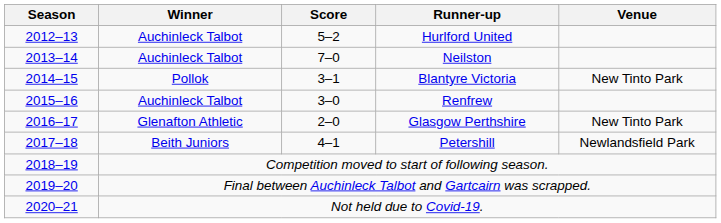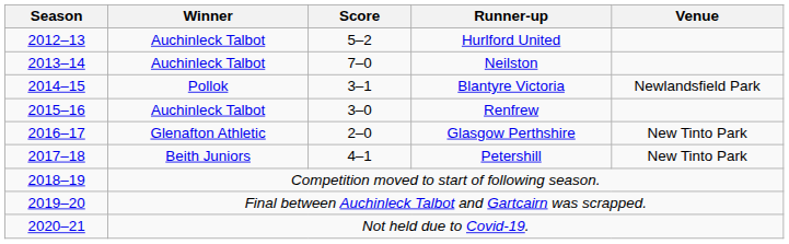 <table class="wikitable sortable" style="text-align: center;">
 <tr>
 <th width="105">Season</th>
 <th width="210">Winner</th>
 <th width="105">Score</th>
 <th width="210">Runner-up</th>
 <th width="180">Venue</th>
 </tr>
 <tr>
 <td><a href='#'>2012–13</a></td>
 <td><a href='#'>Auchinleck Talbot</a></td>
 <td>5–2</td>
 <td><a href='#'>Hurlford United</a></td>
 <td></td>
 </tr>
 <tr>
 <td><a href='#'>2013–14</a></td>
 <td><a href='#'>Auchinleck Talbot</a></td>
 <td>7–0</td>
 <td><a href='#'>Neilston</a></td>
 <td></td>
 </tr>
 <tr>
 <td><a href='#'>2014–15</a></td>
 <td><a href='#'>Pollok</a></td>
 <td>3–1</td>
 <td><a href='#'>Blantyre Victoria</a></td>
-<td>New Tinto Park</td>
+<td>Newlandsfield Park</td>
 </tr>
 <tr>
 <td><a href='#'>2015–16</a></td>
 <td><a href='#'>Auchinleck Talbot</a></td>
 <td>3–0</td>
 <td><a href='#'>Renfrew</a></td>
 <td></td>
 </tr>
 <tr>
 <td><a href='#'>2016–17</a></td>
 <td><a href='#'>Glenafton Athletic</a></td>
 <td>2–0</td>
 <td><a href='#'>Glasgow Perthshire</a></td>
 <td>New Tinto Park</td>
 </tr>
 <tr>
 <td><a href='#'>2017–18</a></td>
 <td><a href='#'>Beith Juniors</a></td>
 <td>4–1</td>
 <td><a href='#'>Petershill</a></td>
-<td>Newlandsfield Park</td>
+<td>New Tinto Park</td>
 </tr>
 <tr>
 <td><a href='#'>2018–19</a></td>
 <td colspan = "4" align = "centre"><em>Competition moved to start of following season.</em></td>
 </tr>
 <tr>
 <td><a href='#'>2019–20</a></td>
 <td colspan="4"><em>Final between <a href='#'>Auchinleck Talbot</a> and <a href='#'>Gartcairn</a> was scrapped.</em></td>
 </tr>
 <tr>
 <td><a href='#'>2020–21</a></td>
 <td colspan = "4" align ="centre"><em>Not held due to <a href='#'>Covid-19</a>.</em></td>
 </tr>
 </table>
